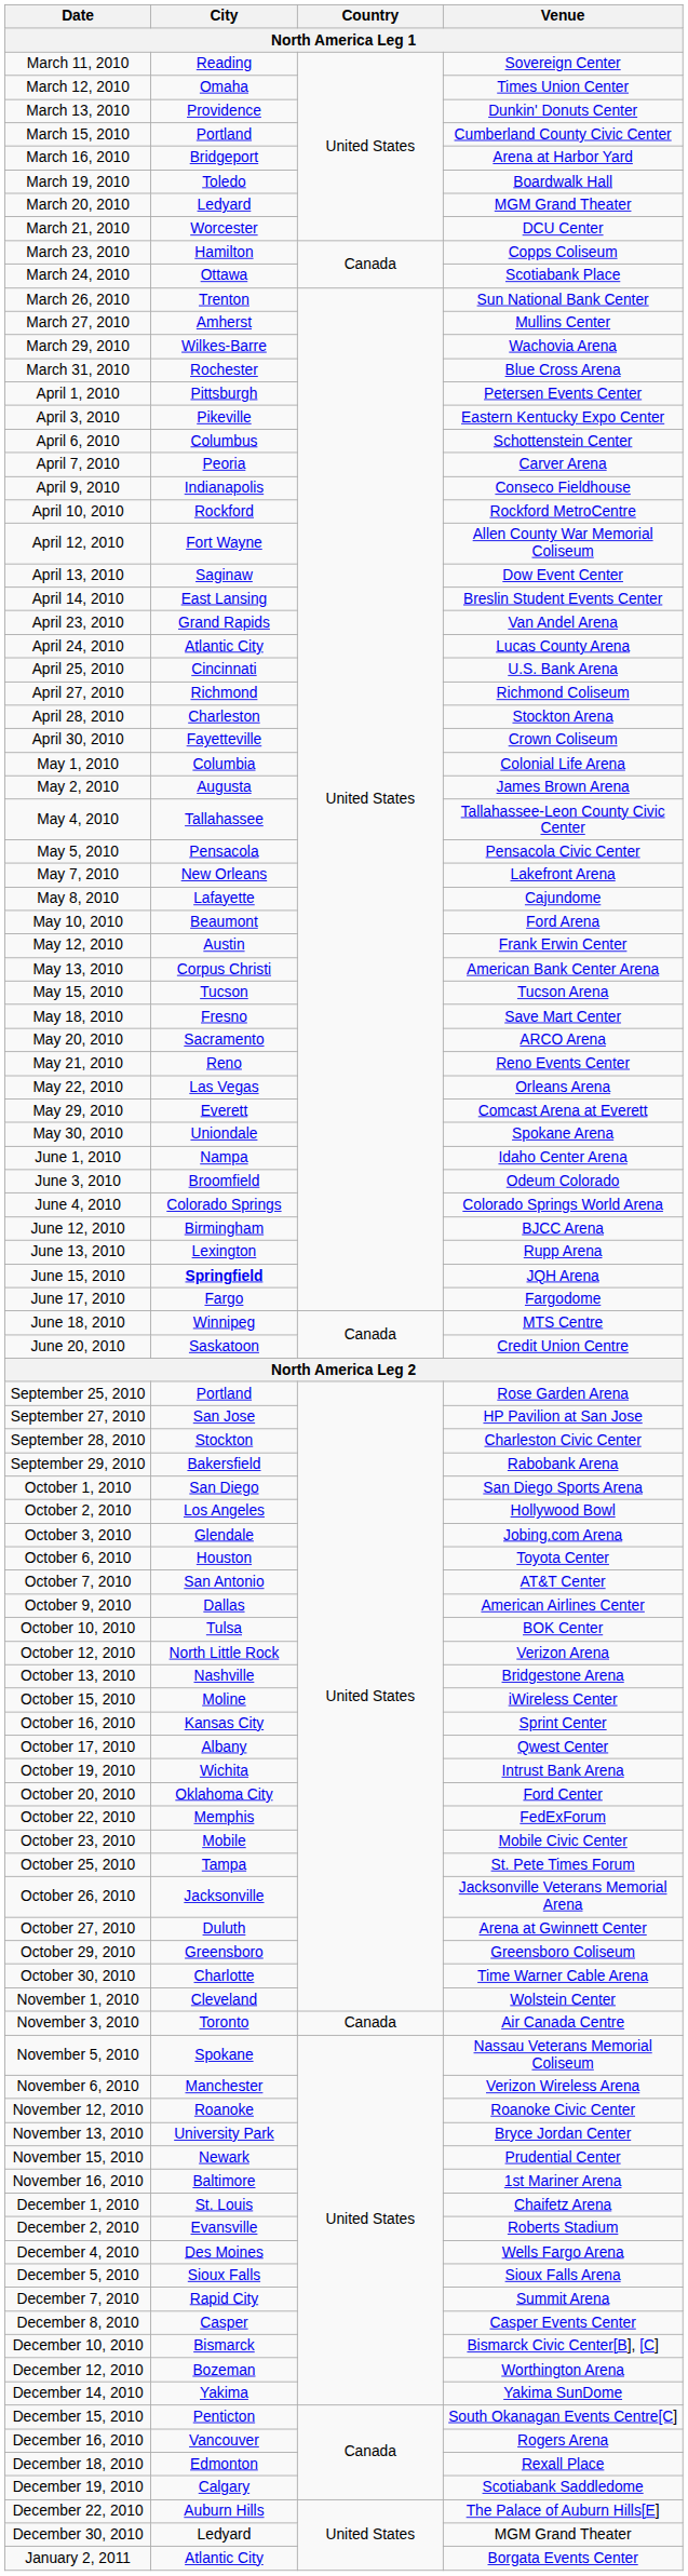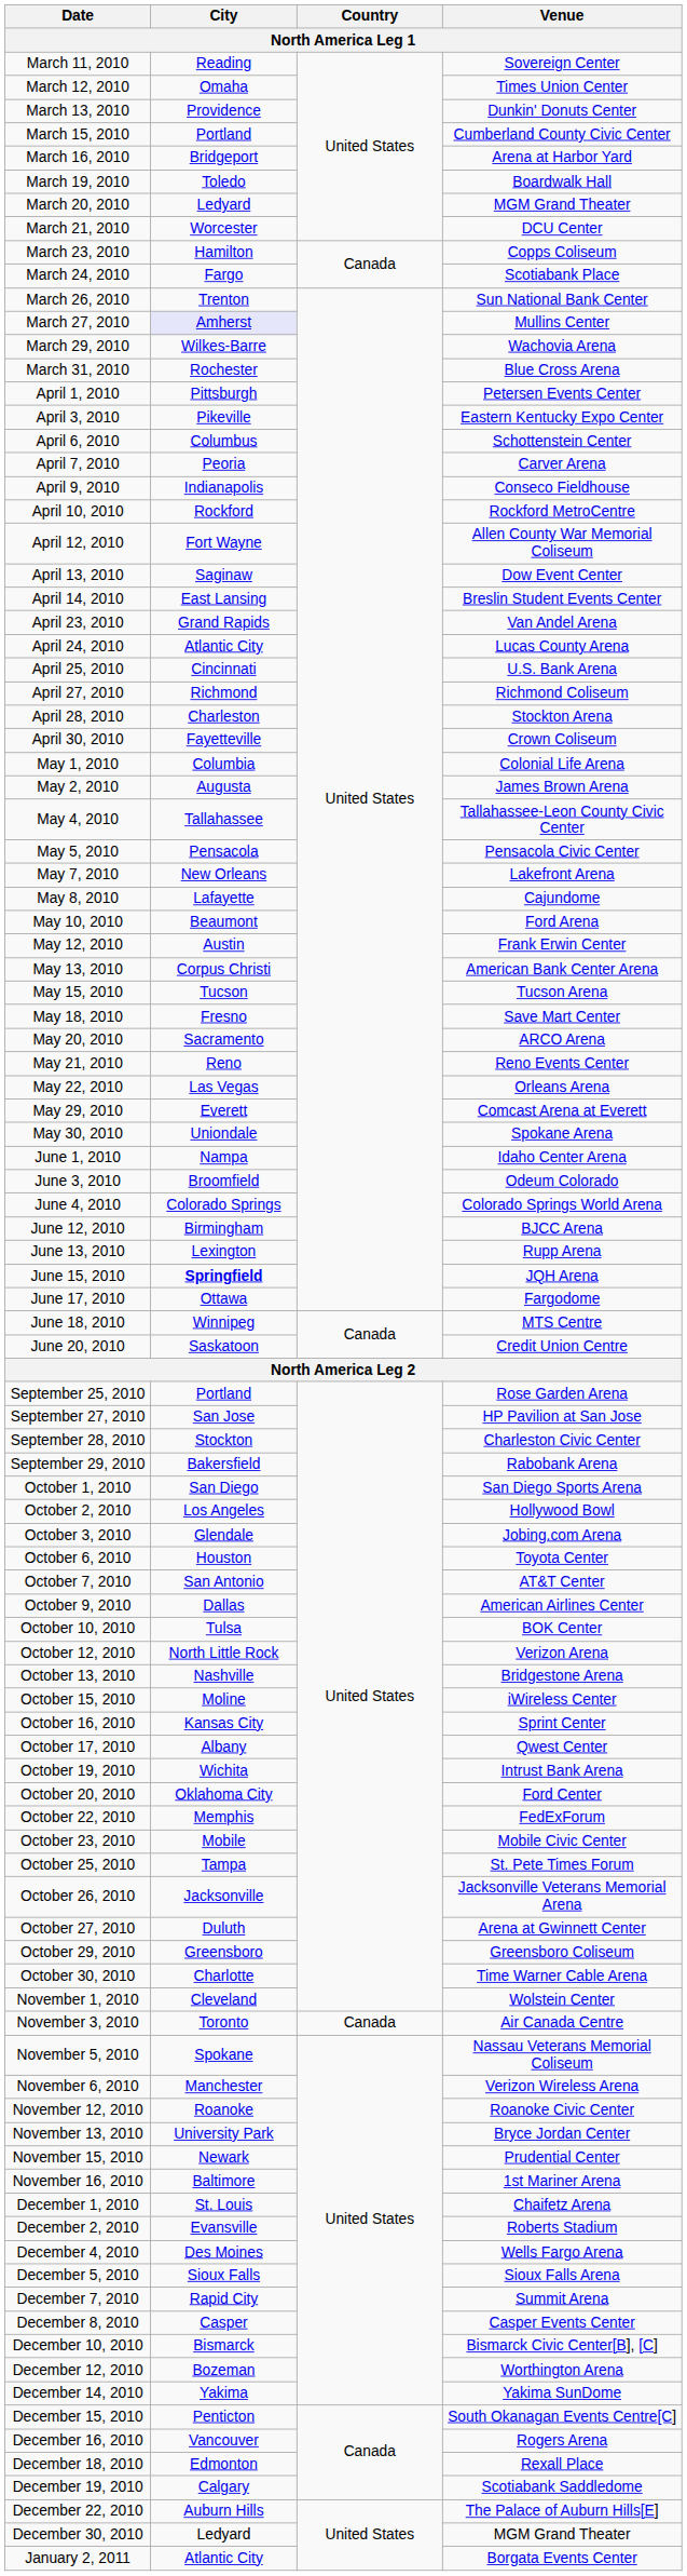 <table class="wikitable" style="text-align:center;">
 <tr>
 <th style="width:150px;">Date</th>
 <th style="width:150px;">City</th>
 <th style="width:150px;">Country</th>
 <th style="width:250px;">Venue</th>
 </tr>
 <tr>
 <th colspan="4">North America Leg 1</th>
 </tr>
 <tr>
 <td>March 11, 2010</td>
 <td><a href='#'>Reading</a></td>
 <td rowspan="8">United States</td>
 <td><a href='#'>Sovereign Center</a></td>
 </tr>
 <tr>
 <td>March 12, 2010</td>
 <td><a href='#'>Omaha</a></td>
 <td><a href='#'>Times Union Center</a></td>
 </tr>
 <tr>
 <td>March 13, 2010</td>
 <td><a href='#'>Providence</a></td>
 <td><a href='#'>Dunkin' Donuts Center</a></td>
 </tr>
 <tr>
 <td>March 15, 2010</td>
 <td><a href='#'>Portland</a></td>
 <td><a href='#'>Cumberland County Civic Center</a></td>
 </tr>
 <tr>
 <td>March 16, 2010</td>
 <td><a href='#'>Bridgeport</a></td>
 <td><a href='#'>Arena at Harbor Yard</a></td>
 </tr>
 <tr>
 <td>March 19, 2010</td>
 <td><a href='#'>Toledo</a></td>
 <td><a href='#'>Boardwalk Hall</a></td>
 </tr>
 <tr>
 <td>March 20, 2010</td>
 <td><a href='#'>Ledyard</a></td>
 <td><a href='#'>MGM Grand Theater</a></td>
 </tr>
 <tr>
 <td>March 21, 2010</td>
 <td><a href='#'>Worcester</a></td>
 <td><a href='#'>DCU Center</a></td>
 </tr>
 <tr>
 <td>March 23, 2010</td>
 <td><a href='#'>Hamilton</a></td>
 <td rowspan="2">Canada</td>
 <td><a href='#'>Copps Coliseum</a></td>
 </tr>
 <tr>
 <td>March 24, 2010</td>
-<td><a href='#'>Ottawa</a></td>
+<td><a href='#'>Fargo</a></td>
 <td><a href='#'>Scotiabank Place</a></td>
 </tr>
 <tr>
 <td>March 26, 2010</td>
 <td><a href='#'>Trenton</a></td>
 <td rowspan="42">United States</td>
 <td><a href='#'>Sun National Bank Center</a></td>
 </tr>
 <tr>
 <td>March 27, 2010</td>
-<td><a href='#'>Amherst</a></td>
+<td style="background: lavender;"><a href='#'>Amherst</a></td>
 <td><a href='#'>Mullins Center</a></td>
 </tr>
 <tr>
 <td>March 29, 2010</td>
 <td><a href='#'>Wilkes-Barre</a></td>
 <td><a href='#'>Wachovia Arena</a></td>
 </tr>
 <tr>
 <td>March 31, 2010</td>
 <td><a href='#'>Rochester</a></td>
 <td><a href='#'>Blue Cross Arena</a></td>
 </tr>
 <tr>
 <td>April 1, 2010</td>
 <td><a href='#'>Pittsburgh</a></td>
 <td><a href='#'>Petersen Events Center</a></td>
 </tr>
 <tr>
 <td>April 3, 2010</td>
 <td><a href='#'>Pikeville</a></td>
 <td><a href='#'>Eastern Kentucky Expo Center</a></td>
 </tr>
 <tr>
 <td>April 6, 2010</td>
 <td><a href='#'>Columbus</a></td>
 <td><a href='#'>Schottenstein Center</a></td>
 </tr>
 <tr>
 <td>April 7, 2010</td>
 <td><a href='#'>Peoria</a></td>
 <td><a href='#'>Carver Arena</a></td>
 </tr>
 <tr>
 <td>April 9, 2010</td>
 <td><a href='#'>Indianapolis</a></td>
 <td><a href='#'>Conseco Fieldhouse</a></td>
 </tr>
 <tr>
 <td>April 10, 2010</td>
 <td><a href='#'>Rockford</a></td>
 <td><a href='#'>Rockford MetroCentre</a></td>
 </tr>
 <tr>
 <td>April 12, 2010</td>
 <td><a href='#'>Fort Wayne</a></td>
 <td><a href='#'>Allen County War Memorial Coliseum</a></td>
 </tr>
 <tr>
 <td>April 13, 2010</td>
 <td><a href='#'>Saginaw</a></td>
 <td><a href='#'>Dow Event Center</a></td>
 </tr>
 <tr>
 <td>April 14, 2010</td>
 <td><a href='#'>East Lansing</a></td>
 <td><a href='#'>Breslin Student Events Center</a></td>
 </tr>
 <tr>
 <td>April 23, 2010</td>
 <td><a href='#'>Grand Rapids</a></td>
 <td><a href='#'>Van Andel Arena</a></td>
 </tr>
 <tr>
 <td>April 24, 2010</td>
 <td><a href='#'>Atlantic City</a></td>
 <td><a href='#'>Lucas County Arena</a></td>
 </tr>
 <tr>
 <td>April 25, 2010</td>
 <td><a href='#'>Cincinnati</a></td>
 <td><a href='#'>U.S. Bank Arena</a></td>
 </tr>
 <tr>
 <td>April 27, 2010</td>
 <td><a href='#'>Richmond</a></td>
 <td><a href='#'>Richmond Coliseum</a></td>
 </tr>
 <tr>
 <td>April 28, 2010</td>
 <td><a href='#'>Charleston</a></td>
 <td><a href='#'>Stockton Arena</a></td>
 </tr>
 <tr>
 <td>April 30, 2010</td>
 <td><a href='#'>Fayetteville</a></td>
 <td><a href='#'>Crown Coliseum</a></td>
 </tr>
 <tr>
 <td>May 1, 2010</td>
 <td><a href='#'>Columbia</a></td>
 <td><a href='#'>Colonial Life Arena</a></td>
 </tr>
 <tr>
 <td>May 2, 2010</td>
 <td><a href='#'>Augusta</a></td>
 <td><a href='#'>James Brown Arena</a></td>
 </tr>
 <tr>
 <td>May 4, 2010</td>
 <td><a href='#'>Tallahassee</a></td>
 <td><a href='#'>Tallahassee-Leon County Civic Center</a></td>
 </tr>
 <tr>
 <td>May 5, 2010</td>
 <td><a href='#'>Pensacola</a></td>
 <td><a href='#'>Pensacola Civic Center</a></td>
 </tr>
 <tr>
 <td>May 7, 2010</td>
 <td><a href='#'>New Orleans</a></td>
 <td><a href='#'>Lakefront Arena</a></td>
 </tr>
 <tr>
 <td>May 8, 2010</td>
 <td><a href='#'>Lafayette</a></td>
 <td><a href='#'>Cajundome</a></td>
 </tr>
 <tr>
 <td>May 10, 2010</td>
 <td><a href='#'>Beaumont</a></td>
 <td><a href='#'>Ford Arena</a></td>
 </tr>
 <tr>
 <td>May 12, 2010</td>
 <td><a href='#'>Austin</a></td>
 <td><a href='#'>Frank Erwin Center</a></td>
 </tr>
 <tr>
 <td>May 13, 2010</td>
 <td><a href='#'>Corpus Christi</a></td>
 <td><a href='#'>American Bank Center Arena</a></td>
 </tr>
 <tr>
 <td>May 15, 2010</td>
 <td><a href='#'>Tucson</a></td>
 <td><a href='#'>Tucson Arena</a></td>
 </tr>
 <tr>
 <td>May 18, 2010</td>
 <td><a href='#'>Fresno</a></td>
 <td><a href='#'>Save Mart Center</a></td>
 </tr>
 <tr>
 <td>May 20, 2010</td>
 <td><a href='#'>Sacramento</a></td>
 <td><a href='#'>ARCO Arena</a></td>
 </tr>
 <tr>
 <td>May 21, 2010</td>
 <td><a href='#'>Reno</a></td>
 <td><a href='#'>Reno Events Center</a></td>
 </tr>
 <tr>
 <td>May 22, 2010</td>
 <td><a href='#'>Las Vegas</a></td>
 <td><a href='#'>Orleans Arena</a></td>
 </tr>
 <tr>
 <td>May 29, 2010</td>
 <td><a href='#'>Everett</a></td>
 <td><a href='#'>Comcast Arena at Everett</a></td>
 </tr>
 <tr>
 <td>May 30, 2010</td>
 <td><a href='#'>Uniondale</a></td>
 <td><a href='#'>Spokane Arena</a></td>
 </tr>
 <tr>
 <td>June 1, 2010</td>
 <td><a href='#'>Nampa</a></td>
 <td><a href='#'>Idaho Center Arena</a></td>
 </tr>
 <tr>
 <td>June 3, 2010</td>
 <td><a href='#'>Broomfield</a></td>
 <td><a href='#'>Odeum Colorado</a></td>
 </tr>
 <tr>
 <td>June 4, 2010</td>
 <td><a href='#'>Colorado Springs</a></td>
 <td><a href='#'>Colorado Springs World Arena</a></td>
 </tr>
 <tr>
 <td>June 12, 2010</td>
 <td><a href='#'>Birmingham</a></td>
 <td><a href='#'>BJCC Arena</a></td>
 </tr>
 <tr>
 <td>June 13, 2010</td>
 <td><a href='#'>Lexington</a></td>
 <td><a href='#'>Rupp Arena</a></td>
 </tr>
 <tr>
 <td>June 15, 2010</td>
 <td><strong><a href='#'>Springfield</a></strong></td>
 <td><a href='#'>JQH Arena</a></td>
 </tr>
 <tr>
 <td>June 17, 2010</td>
-<td><a href='#'>Fargo</a></td>
+<td><a href='#'>Ottawa</a></td>
 <td><a href='#'>Fargodome</a></td>
 </tr>
 <tr>
 <td>June 18, 2010</td>
 <td><a href='#'>Winnipeg</a></td>
 <td rowspan="2">Canada</td>
 <td><a href='#'>MTS Centre</a></td>
 </tr>
 <tr>
 <td>June 20, 2010</td>
 <td><a href='#'>Saskatoon</a></td>
 <td><a href='#'>Credit Union Centre</a></td>
 </tr>
 <tr>
 <th colspan="4">North America Leg 2</th>
 </tr>
 <tr>
 <td>September 25, 2010</td>
 <td><a href='#'>Portland</a></td>
 <td rowspan="26">United States</td>
 <td><a href='#'>Rose Garden Arena</a></td>
 </tr>
 <tr>
 <td>September 27, 2010</td>
 <td><a href='#'>San Jose</a></td>
 <td><a href='#'>HP Pavilion at San Jose</a></td>
 </tr>
 <tr>
 <td>September 28, 2010</td>
 <td><a href='#'>Stockton</a></td>
 <td><a href='#'>Charleston Civic Center</a></td>
 </tr>
 <tr>
 <td>September 29, 2010</td>
 <td><a href='#'>Bakersfield</a></td>
 <td><a href='#'>Rabobank Arena</a></td>
 </tr>
 <tr>
 <td>October 1, 2010</td>
 <td><a href='#'>San Diego</a></td>
 <td><a href='#'>San Diego Sports Arena</a></td>
 </tr>
 <tr>
 <td>October 2, 2010</td>
 <td><a href='#'>Los Angeles</a></td>
 <td><a href='#'>Hollywood Bowl</a></td>
 </tr>
 <tr>
 <td>October 3, 2010</td>
 <td><a href='#'>Glendale</a></td>
 <td><a href='#'>Jobing.com Arena</a></td>
 </tr>
 <tr>
 <td>October 6, 2010</td>
 <td><a href='#'>Houston</a></td>
 <td><a href='#'>Toyota Center</a></td>
 </tr>
 <tr>
 <td>October 7, 2010</td>
 <td><a href='#'>San Antonio</a></td>
 <td><a href='#'>AT&T Center</a></td>
 </tr>
 <tr>
 <td>October 9, 2010</td>
 <td><a href='#'>Dallas</a></td>
 <td><a href='#'>American Airlines Center</a></td>
 </tr>
 <tr>
 <td>October 10, 2010</td>
 <td><a href='#'>Tulsa</a></td>
 <td><a href='#'>BOK Center</a></td>
 </tr>
 <tr>
 <td>October 12, 2010</td>
 <td><a href='#'>North Little Rock</a></td>
 <td><a href='#'>Verizon Arena</a></td>
 </tr>
 <tr>
 <td>October 13, 2010</td>
 <td><a href='#'>Nashville</a></td>
 <td><a href='#'>Bridgestone Arena</a></td>
 </tr>
 <tr>
 <td>October 15, 2010</td>
 <td><a href='#'>Moline</a></td>
 <td><a href='#'>iWireless Center</a></td>
 </tr>
 <tr>
 <td>October 16, 2010</td>
 <td><a href='#'>Kansas City</a></td>
 <td><a href='#'>Sprint Center</a></td>
 </tr>
 <tr>
 <td>October 17, 2010</td>
 <td><a href='#'>Albany</a></td>
 <td><a href='#'>Qwest Center</a></td>
 </tr>
 <tr>
 <td>October 19, 2010</td>
 <td><a href='#'>Wichita</a></td>
 <td><a href='#'>Intrust Bank Arena</a></td>
 </tr>
 <tr>
 <td>October 20, 2010</td>
 <td><a href='#'>Oklahoma City</a></td>
 <td><a href='#'>Ford Center</a></td>
 </tr>
 <tr>
 <td>October 22, 2010</td>
 <td><a href='#'>Memphis</a></td>
 <td><a href='#'>FedExForum</a></td>
 </tr>
 <tr>
 <td>October 23, 2010</td>
 <td><a href='#'>Mobile</a></td>
 <td><a href='#'>Mobile Civic Center</a></td>
 </tr>
 <tr>
 <td>October 25, 2010</td>
 <td><a href='#'>Tampa</a></td>
 <td><a href='#'>St. Pete Times Forum</a></td>
 </tr>
 <tr>
 <td>October 26, 2010</td>
 <td><a href='#'>Jacksonville</a></td>
 <td><a href='#'>Jacksonville Veterans Memorial Arena</a></td>
 </tr>
 <tr>
 <td>October 27, 2010</td>
 <td><a href='#'>Duluth</a></td>
 <td><a href='#'>Arena at Gwinnett Center</a></td>
 </tr>
 <tr>
 <td>October 29, 2010</td>
 <td><a href='#'>Greensboro</a></td>
 <td><a href='#'>Greensboro Coliseum</a></td>
 </tr>
 <tr>
 <td>October 30, 2010</td>
 <td><a href='#'>Charlotte</a></td>
 <td><a href='#'>Time Warner Cable Arena</a></td>
 </tr>
 <tr>
 <td>November 1, 2010</td>
 <td><a href='#'>Cleveland</a></td>
 <td><a href='#'>Wolstein Center</a></td>
 </tr>
 <tr>
 <td>November 3, 2010</td>
 <td><a href='#'>Toronto</a></td>
 <td>Canada</td>
 <td><a href='#'>Air Canada Centre</a></td>
 </tr>
 <tr>
 <td>November 5, 2010</td>
 <td><a href='#'>Spokane</a></td>
 <td rowspan="15">United States</td>
 <td><a href='#'>Nassau Veterans Memorial Coliseum</a></td>
 </tr>
 <tr>
 <td>November 6, 2010</td>
 <td><a href='#'>Manchester</a></td>
 <td><a href='#'>Verizon Wireless Arena</a></td>
 </tr>
 <tr>
 <td>November 12, 2010</td>
 <td><a href='#'>Roanoke</a></td>
 <td><a href='#'>Roanoke Civic Center</a></td>
 </tr>
 <tr>
 <td>November 13, 2010</td>
 <td><a href='#'>University Park</a></td>
 <td><a href='#'>Bryce Jordan Center</a></td>
 </tr>
 <tr>
 <td>November 15, 2010</td>
 <td><a href='#'>Newark</a></td>
 <td><a href='#'>Prudential Center</a></td>
 </tr>
 <tr>
 <td>November 16, 2010</td>
 <td><a href='#'>Baltimore</a></td>
 <td><a href='#'>1st Mariner Arena</a></td>
 </tr>
 <tr>
 <td>December 1, 2010</td>
 <td><a href='#'>St. Louis</a></td>
 <td><a href='#'>Chaifetz Arena</a></td>
 </tr>
 <tr>
 <td>December 2, 2010</td>
 <td><a href='#'>Evansville</a></td>
 <td><a href='#'>Roberts Stadium</a></td>
 </tr>
 <tr>
 <td>December 4, 2010</td>
 <td><a href='#'>Des Moines</a></td>
 <td><a href='#'>Wells Fargo Arena</a></td>
 </tr>
 <tr>
 <td>December 5, 2010</td>
 <td><a href='#'>Sioux Falls</a></td>
 <td><a href='#'>Sioux Falls Arena</a></td>
 </tr>
 <tr>
 <td>December 7, 2010</td>
 <td><a href='#'>Rapid City</a></td>
 <td><a href='#'>Summit Arena</a></td>
 </tr>
 <tr>
 <td>December 8, 2010</td>
 <td><a href='#'>Casper</a></td>
 <td><a href='#'>Casper Events Center</a></td>
 </tr>
 <tr>
 <td>December 10, 2010</td>
 <td><a href='#'>Bismarck</a></td>
 <td><a href='#'>Bismarck Civic Center</a><span></span><a href='#'>[B</a>], <span></span><a href='#'>[C</a>]</td>
 </tr>
 <tr>
 <td>December 12, 2010</td>
 <td><a href='#'>Bozeman</a></td>
 <td><a href='#'>Worthington Arena</a></td>
 </tr>
 <tr>
 <td>December 14, 2010</td>
 <td><a href='#'>Yakima</a></td>
 <td><a href='#'>Yakima SunDome</a></td>
 </tr>
 <tr>
 <td>December 15, 2010</td>
 <td><a href='#'>Penticton</a></td>
 <td rowspan="4">Canada</td>
 <td><a href='#'>South Okanagan Events Centre</a><span></span><a href='#'>[C</a>]</td>
 </tr>
 <tr>
 <td>December 16, 2010</td>
 <td><a href='#'>Vancouver</a></td>
 <td><a href='#'>Rogers Arena</a></td>
 </tr>
 <tr>
 <td>December 18, 2010</td>
 <td><a href='#'>Edmonton</a></td>
 <td><a href='#'>Rexall Place</a></td>
 </tr>
 <tr>
 <td>December 19, 2010</td>
 <td><a href='#'>Calgary</a></td>
 <td><a href='#'>Scotiabank Saddledome</a></td>
 </tr>
 <tr>
 <td>December 22, 2010</td>
 <td><a href='#'>Auburn Hills</a></td>
 <td rowspan="3">United States</td>
 <td><a href='#'>The Palace of Auburn Hills</a><span></span><a href='#'>[E</a>]</td>
 </tr>
 <tr>
 <td>December 30, 2010</td>
 <td>Ledyard</td>
 <td>MGM Grand Theater</td>
 </tr>
 <tr>
 <td>January 2, 2011</td>
 <td><a href='#'>Atlantic City</a></td>
 <td><a href='#'>Borgata Events Center</a></td>
 </tr>
 </table>
